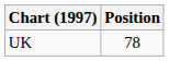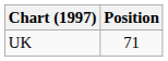 <table class="wikitable">
 <tr>
 <th>Chart (1997)</th>
 <th>Position</th>
 </tr>
 <tr>
 <td>UK</td>
-<td align="center">78</td>
+<td align="center">71</td>
 </tr>
 </table>
